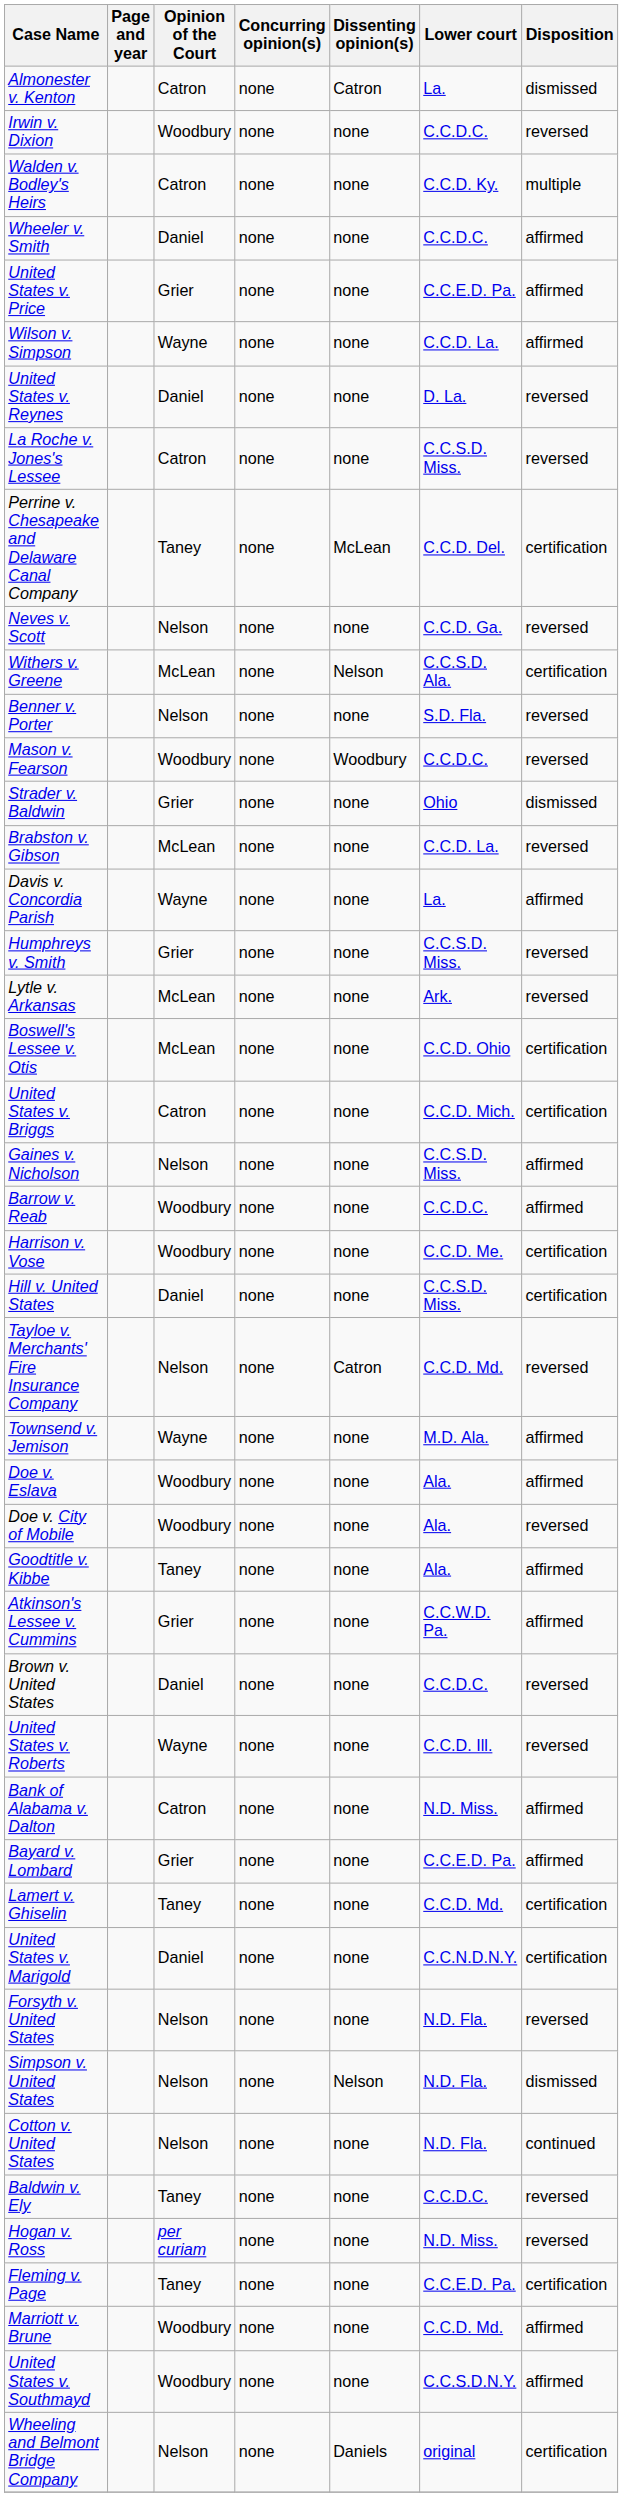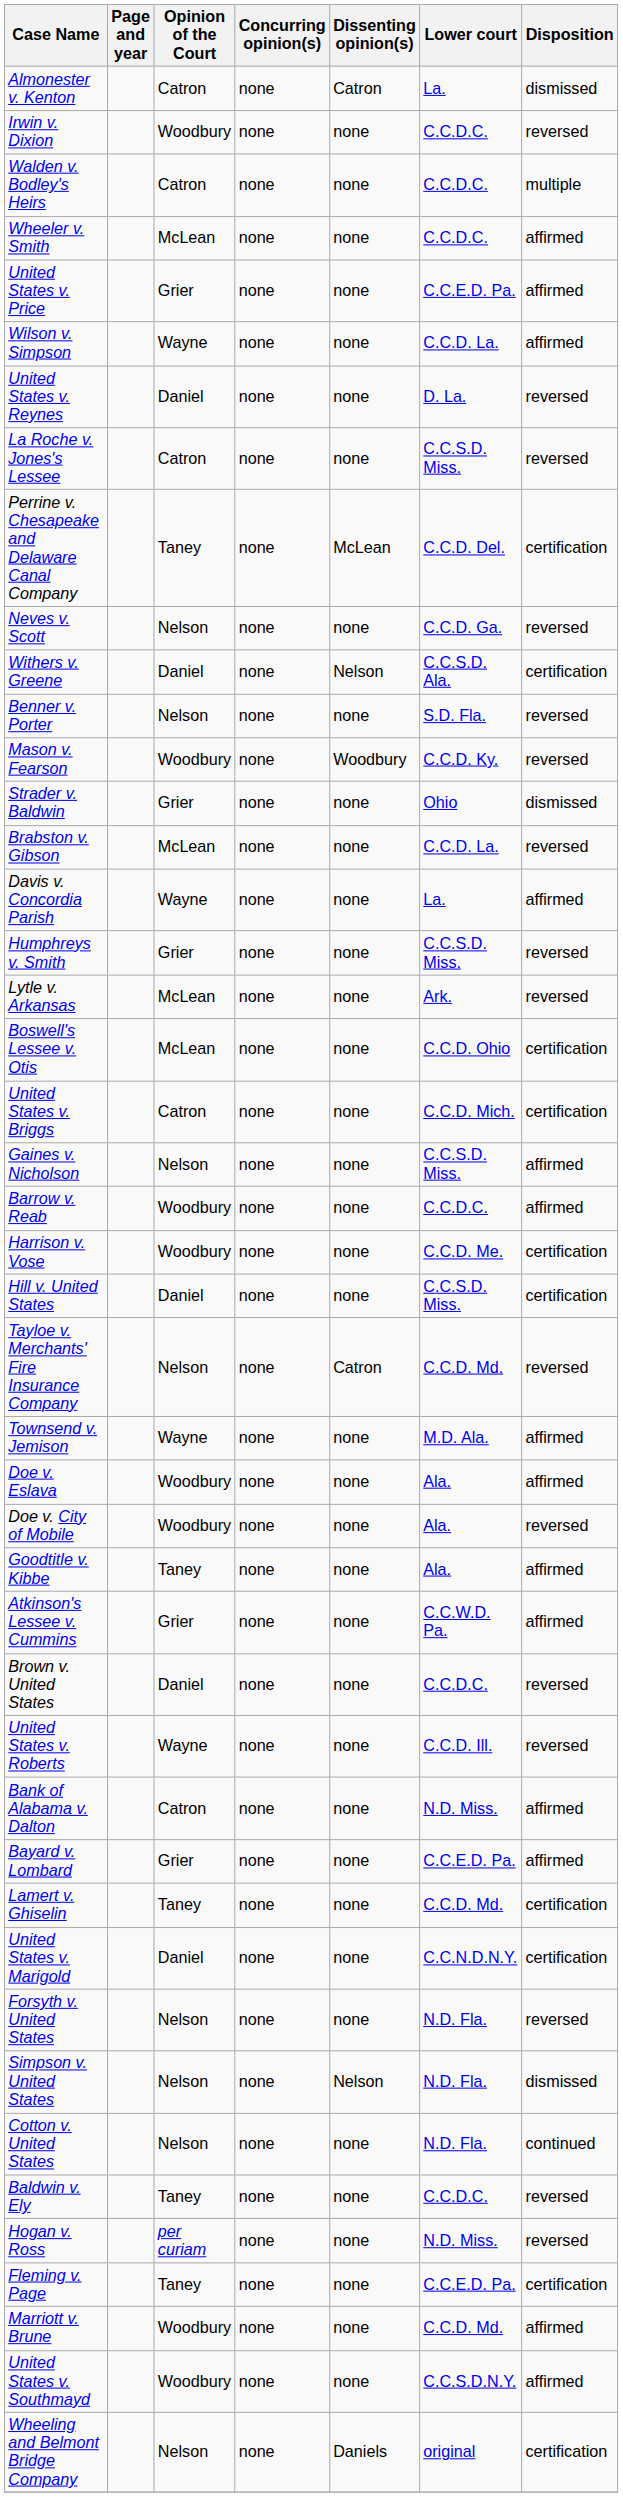 <table class="wikitable sortable">
 <tr>
 <th scope="col" style="width: 400px;">Case Name</th>
 <th scope="col" style="width: 95px;">Page and year</th>
 <th scope="col" style="width: 10px;">Opinion of the Court</th>
 <th scope="col" style="width: 10px;">Concurring opinion(s)</th>
 <th scope="col" style="width: 10px;">Dissenting opinion(s)</th>
 <th scope="col" style="width: 150px;">Lower court</th>
 <th scope="col" style="width: 110px;">Disposition</th>
 </tr>
 <tr>
 <td><em><a href='#'>Almonester v. Kenton</a></em></td>
 <td align="right"></td>
 <td>Catron</td>
 <td>none</td>
 <td>Catron</td>
 <td><a href='#'>La.</a></td>
 <td>dismissed</td>
 </tr>
 <tr>
 <td><em><a href='#'>Irwin v. Dixion</a></em></td>
 <td align="right"></td>
 <td>Woodbury</td>
 <td>none</td>
 <td>none</td>
 <td><a href='#'>C.C.D.C.</a></td>
 <td>reversed</td>
 </tr>
 <tr>
 <td><em><a href='#'>Walden v. Bodley's Heirs</a></em></td>
 <td align="right"></td>
 <td>Catron</td>
 <td>none</td>
 <td>none</td>
-<td><a href='#'>C.C.D. Ky.</a></td>
+<td><a href='#'>C.C.D.C.</a></td>
 <td>multiple</td>
 </tr>
 <tr>
 <td><em><a href='#'>Wheeler v. Smith</a></em></td>
 <td align="right"></td>
-<td>Daniel</td>
+<td>McLean</td>
 <td>none</td>
 <td>none</td>
 <td><a href='#'>C.C.D.C.</a></td>
 <td>affirmed</td>
 </tr>
 <tr>
 <td><em><a href='#'>United States v. Price</a></em></td>
 <td align="right"></td>
 <td>Grier</td>
 <td>none</td>
 <td>none</td>
 <td><a href='#'>C.C.E.D. Pa.</a></td>
 <td>affirmed</td>
 </tr>
 <tr>
 <td><em><a href='#'>Wilson v. Simpson</a></em></td>
 <td align="right"></td>
 <td>Wayne</td>
 <td>none</td>
 <td>none</td>
 <td><a href='#'>C.C.D. La.</a></td>
 <td>affirmed</td>
 </tr>
 <tr>
 <td><em><a href='#'>United States v. Reynes</a></em></td>
 <td align="right"></td>
 <td>Daniel</td>
 <td>none</td>
 <td>none</td>
 <td><a href='#'>D. La.</a></td>
 <td>reversed</td>
 </tr>
 <tr>
 <td><em><a href='#'>La Roche v. Jones's Lessee</a></em></td>
 <td align="right"></td>
 <td>Catron</td>
 <td>none</td>
 <td>none</td>
 <td><a href='#'>C.C.S.D. Miss.</a></td>
 <td>reversed</td>
 </tr>
 <tr>
 <td><em>Perrine v. <a href='#'>Chesapeake and Delaware Canal</a> Company</em></td>
 <td align="right"></td>
 <td>Taney</td>
 <td>none</td>
 <td>McLean</td>
 <td><a href='#'>C.C.D. Del.</a></td>
 <td>certification</td>
 </tr>
 <tr>
 <td><em><a href='#'>Neves v. Scott</a></em></td>
 <td align="right"></td>
 <td>Nelson</td>
 <td>none</td>
 <td>none</td>
 <td><a href='#'>C.C.D. Ga.</a></td>
 <td>reversed</td>
 </tr>
 <tr>
 <td><em><a href='#'>Withers v. Greene</a></em></td>
 <td align="right"></td>
-<td>McLean</td>
+<td>Daniel</td>
 <td>none</td>
 <td>Nelson</td>
 <td><a href='#'>C.C.S.D. Ala.</a></td>
 <td>certification</td>
 </tr>
 <tr>
 <td><em><a href='#'>Benner v. Porter</a></em></td>
 <td align="right"></td>
 <td>Nelson</td>
 <td>none</td>
 <td>none</td>
 <td><a href='#'>S.D. Fla.</a></td>
 <td>reversed</td>
 </tr>
 <tr>
 <td><em><a href='#'>Mason v. Fearson</a></em></td>
 <td align="right"></td>
 <td>Woodbury</td>
 <td>none</td>
 <td>Woodbury</td>
-<td><a href='#'>C.C.D.C.</a></td>
+<td><a href='#'>C.C.D. Ky.</a></td>
 <td>reversed</td>
 </tr>
 <tr>
 <td><em><a href='#'>Strader v. Baldwin</a></em></td>
 <td align="right"></td>
 <td>Grier</td>
 <td>none</td>
 <td>none</td>
 <td><a href='#'>Ohio</a></td>
 <td>dismissed</td>
 </tr>
 <tr>
 <td><em><a href='#'>Brabston v. Gibson</a></em></td>
 <td align="right"></td>
 <td>McLean</td>
 <td>none</td>
 <td>none</td>
 <td><a href='#'>C.C.D. La.</a></td>
 <td>reversed</td>
 </tr>
 <tr>
 <td><em>Davis v. <a href='#'>Concordia Parish</a></em></td>
 <td align="right"></td>
 <td>Wayne</td>
 <td>none</td>
 <td>none</td>
 <td><a href='#'>La.</a></td>
 <td>affirmed</td>
 </tr>
 <tr>
 <td><em><a href='#'>Humphreys v. Smith</a></em></td>
 <td align="right"></td>
 <td>Grier</td>
 <td>none</td>
 <td>none</td>
 <td><a href='#'>C.C.S.D. Miss.</a></td>
 <td>reversed</td>
 </tr>
 <tr>
 <td><em>Lytle v. <a href='#'>Arkansas</a></em></td>
 <td align="right"></td>
 <td>McLean</td>
 <td>none</td>
 <td>none</td>
 <td><a href='#'>Ark.</a></td>
 <td>reversed</td>
 </tr>
 <tr>
 <td><em><a href='#'>Boswell's Lessee v. Otis</a></em></td>
 <td align="right"></td>
 <td>McLean</td>
 <td>none</td>
 <td>none</td>
 <td><a href='#'>C.C.D. Ohio</a></td>
 <td>certification</td>
 </tr>
 <tr>
 <td><em><a href='#'>United States v. Briggs</a></em></td>
 <td align="right"></td>
 <td>Catron</td>
 <td>none</td>
 <td>none</td>
 <td><a href='#'>C.C.D. Mich.</a></td>
 <td>certification</td>
 </tr>
 <tr>
 <td><em><a href='#'>Gaines v. Nicholson</a></em></td>
 <td align="right"></td>
 <td>Nelson</td>
 <td>none</td>
 <td>none</td>
 <td><a href='#'>C.C.S.D. Miss.</a></td>
 <td>affirmed</td>
 </tr>
 <tr>
 <td><em><a href='#'>Barrow v. Reab</a></em></td>
 <td align="right"></td>
 <td>Woodbury</td>
 <td>none</td>
 <td>none</td>
 <td><a href='#'>C.C.D.C.</a></td>
 <td>affirmed</td>
 </tr>
 <tr>
 <td><em><a href='#'>Harrison v. Vose</a></em></td>
 <td align="right"></td>
 <td>Woodbury</td>
 <td>none</td>
 <td>none</td>
 <td><a href='#'>C.C.D. Me.</a></td>
 <td>certification</td>
 </tr>
 <tr>
 <td><em><a href='#'>Hill v. United States</a></em></td>
 <td align="right"></td>
 <td>Daniel</td>
 <td>none</td>
 <td>none</td>
 <td><a href='#'>C.C.S.D. Miss.</a></td>
 <td>certification</td>
 </tr>
 <tr>
 <td><em><a href='#'>Tayloe v. Merchants' Fire Insurance Company</a></em></td>
 <td align="right"></td>
 <td>Nelson</td>
 <td>none</td>
 <td>Catron</td>
 <td><a href='#'>C.C.D. Md.</a></td>
 <td>reversed</td>
 </tr>
 <tr>
 <td><em><a href='#'>Townsend v. Jemison</a></em></td>
 <td align="right"></td>
 <td>Wayne</td>
 <td>none</td>
 <td>none</td>
 <td><a href='#'>M.D. Ala.</a></td>
 <td>affirmed</td>
 </tr>
 <tr>
 <td><em><a href='#'>Doe v. Eslava</a></em></td>
 <td align="right"></td>
 <td>Woodbury</td>
 <td>none</td>
 <td>none</td>
 <td><a href='#'>Ala.</a></td>
 <td>affirmed</td>
 </tr>
 <tr>
 <td><em>Doe v. <a href='#'>City of Mobile</a></em></td>
 <td align="right"></td>
 <td>Woodbury</td>
 <td>none</td>
 <td>none</td>
 <td><a href='#'>Ala.</a></td>
 <td>reversed</td>
 </tr>
 <tr>
 <td><em><a href='#'>Goodtitle v. Kibbe</a></em></td>
 <td align="right"></td>
 <td>Taney</td>
 <td>none</td>
 <td>none</td>
 <td><a href='#'>Ala.</a></td>
 <td>affirmed</td>
 </tr>
 <tr>
 <td><em><a href='#'>Atkinson's Lessee v. Cummins</a></em></td>
 <td align="right"></td>
 <td>Grier</td>
 <td>none</td>
 <td>none</td>
 <td><a href='#'>C.C.W.D. Pa.</a></td>
 <td>affirmed</td>
 </tr>
 <tr>
 <td><em>Brown v. United States</em></td>
 <td align="right"></td>
 <td>Daniel</td>
 <td>none</td>
 <td>none</td>
 <td><a href='#'>C.C.D.C.</a></td>
 <td>reversed</td>
 </tr>
 <tr>
 <td><em><a href='#'>United States v. Roberts</a></em></td>
 <td align="right"></td>
 <td>Wayne</td>
 <td>none</td>
 <td>none</td>
 <td><a href='#'>C.C.D. Ill.</a></td>
 <td>reversed</td>
 </tr>
 <tr>
 <td><em><a href='#'>Bank of Alabama v. Dalton</a></em></td>
 <td align="right"></td>
 <td>Catron</td>
 <td>none</td>
 <td>none</td>
 <td><a href='#'>N.D. Miss.</a></td>
 <td>affirmed</td>
 </tr>
 <tr>
 <td><em><a href='#'>Bayard v. Lombard</a></em></td>
 <td align="right"></td>
 <td>Grier</td>
 <td>none</td>
 <td>none</td>
 <td><a href='#'>C.C.E.D. Pa.</a></td>
 <td>affirmed</td>
 </tr>
 <tr>
 <td><em><a href='#'>Lamert v. Ghiselin</a></em></td>
 <td align="right"></td>
 <td>Taney</td>
 <td>none</td>
 <td>none</td>
 <td><a href='#'>C.C.D. Md.</a></td>
 <td>certification</td>
 </tr>
 <tr>
 <td><em><a href='#'>United States v. Marigold</a></em></td>
 <td align="right"></td>
 <td>Daniel</td>
 <td>none</td>
 <td>none</td>
 <td><a href='#'>C.C.N.D.N.Y.</a></td>
 <td>certification</td>
 </tr>
 <tr>
 <td><em><a href='#'>Forsyth v. United States</a></em></td>
 <td align="right"></td>
 <td>Nelson</td>
 <td>none</td>
 <td>none</td>
 <td><a href='#'>N.D. Fla.</a></td>
 <td>reversed</td>
 </tr>
 <tr>
 <td><em><a href='#'>Simpson v. United States</a></em></td>
 <td align="right"></td>
 <td>Nelson</td>
 <td>none</td>
 <td>Nelson</td>
 <td><a href='#'>N.D. Fla.</a></td>
 <td>dismissed</td>
 </tr>
 <tr>
 <td><em><a href='#'>Cotton v. United States</a></em></td>
 <td align="right"></td>
 <td>Nelson</td>
 <td>none</td>
 <td>none</td>
 <td><a href='#'>N.D. Fla.</a></td>
 <td>continued</td>
 </tr>
 <tr>
 <td><em><a href='#'>Baldwin v. Ely</a></em></td>
 <td align="right"></td>
 <td>Taney</td>
 <td>none</td>
 <td>none</td>
 <td><a href='#'>C.C.D.C.</a></td>
 <td>reversed</td>
 </tr>
 <tr>
 <td><em><a href='#'>Hogan v. Ross</a></em></td>
 <td align="right"></td>
 <td><em><a href='#'>per curiam</a></em></td>
 <td>none</td>
 <td>none</td>
 <td><a href='#'>N.D. Miss.</a></td>
 <td>reversed</td>
 </tr>
 <tr>
 <td><em><a href='#'>Fleming v. Page</a></em></td>
 <td align="right"></td>
 <td>Taney</td>
 <td>none</td>
 <td>none</td>
 <td><a href='#'>C.C.E.D. Pa.</a></td>
 <td>certification</td>
 </tr>
 <tr>
 <td><em><a href='#'>Marriott v. Brune</a></em></td>
 <td align="right"></td>
 <td>Woodbury</td>
 <td>none</td>
 <td>none</td>
 <td><a href='#'>C.C.D. Md.</a></td>
 <td>affirmed</td>
 </tr>
 <tr>
 <td><em><a href='#'>United States v. Southmayd</a></em></td>
 <td align="right"></td>
 <td>Woodbury</td>
 <td>none</td>
 <td>none</td>
 <td><a href='#'>C.C.S.D.N.Y.</a></td>
 <td>affirmed</td>
 </tr>
 <tr>
 <td><em><a href='#'>Wheeling and Belmont Bridge Company</a></em></td>
 <td align="right"></td>
 <td>Nelson</td>
 <td>none</td>
 <td>Daniels</td>
 <td><a href='#'>original</a></td>
 <td>certification</td>
 </tr>
 <tr>
 </tr>
 </table>
